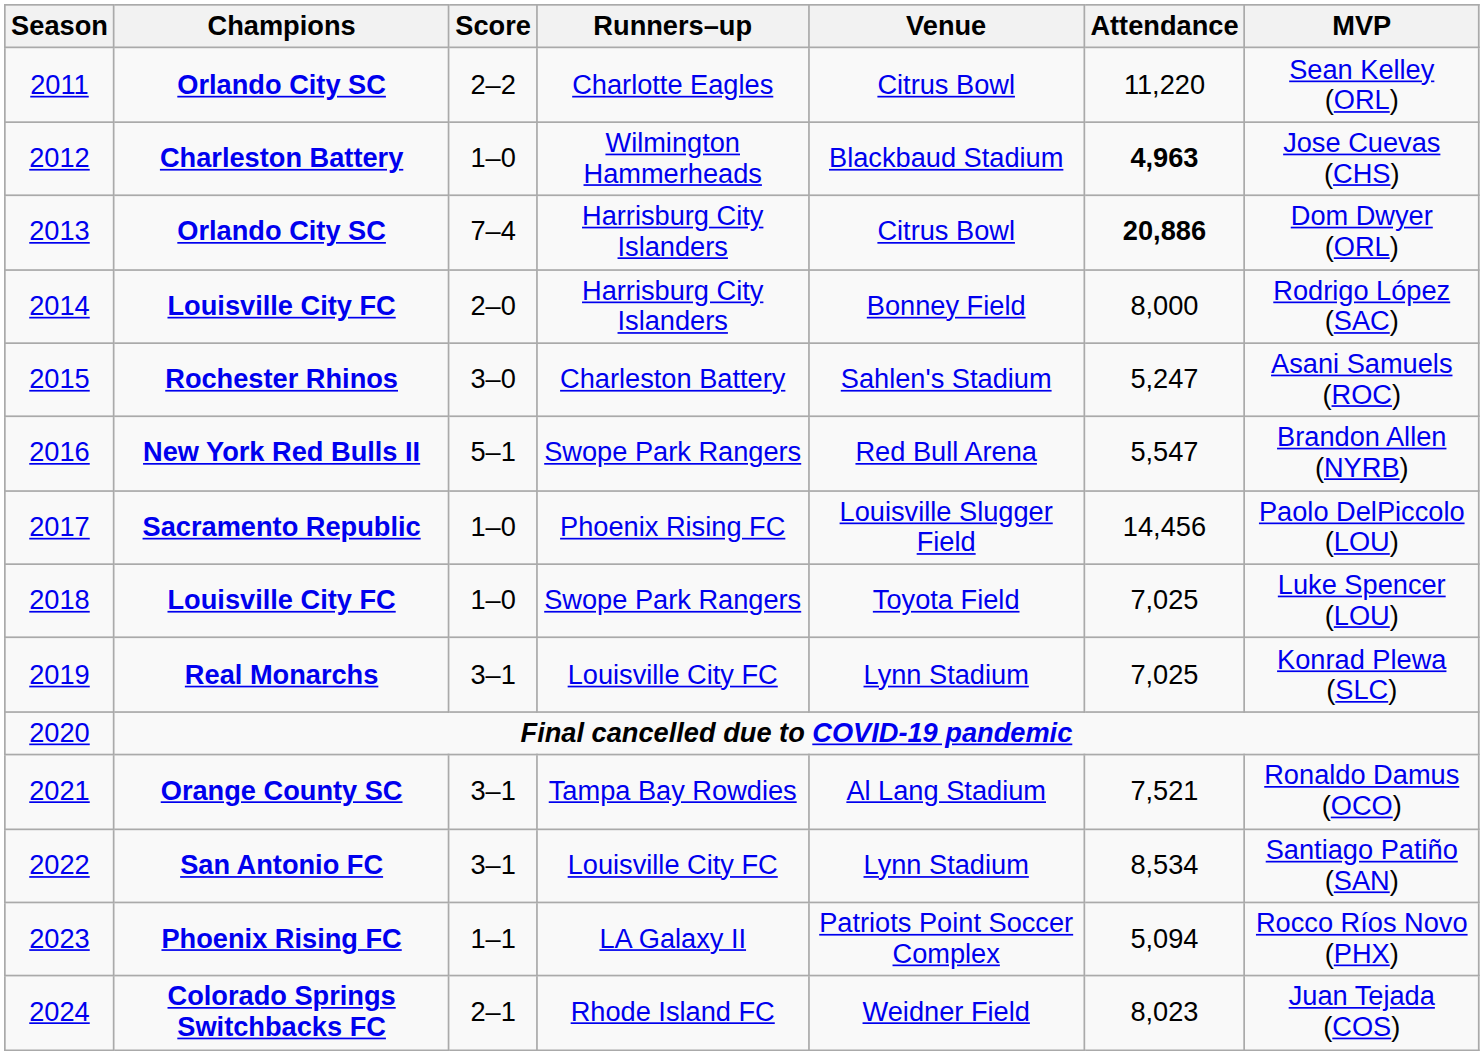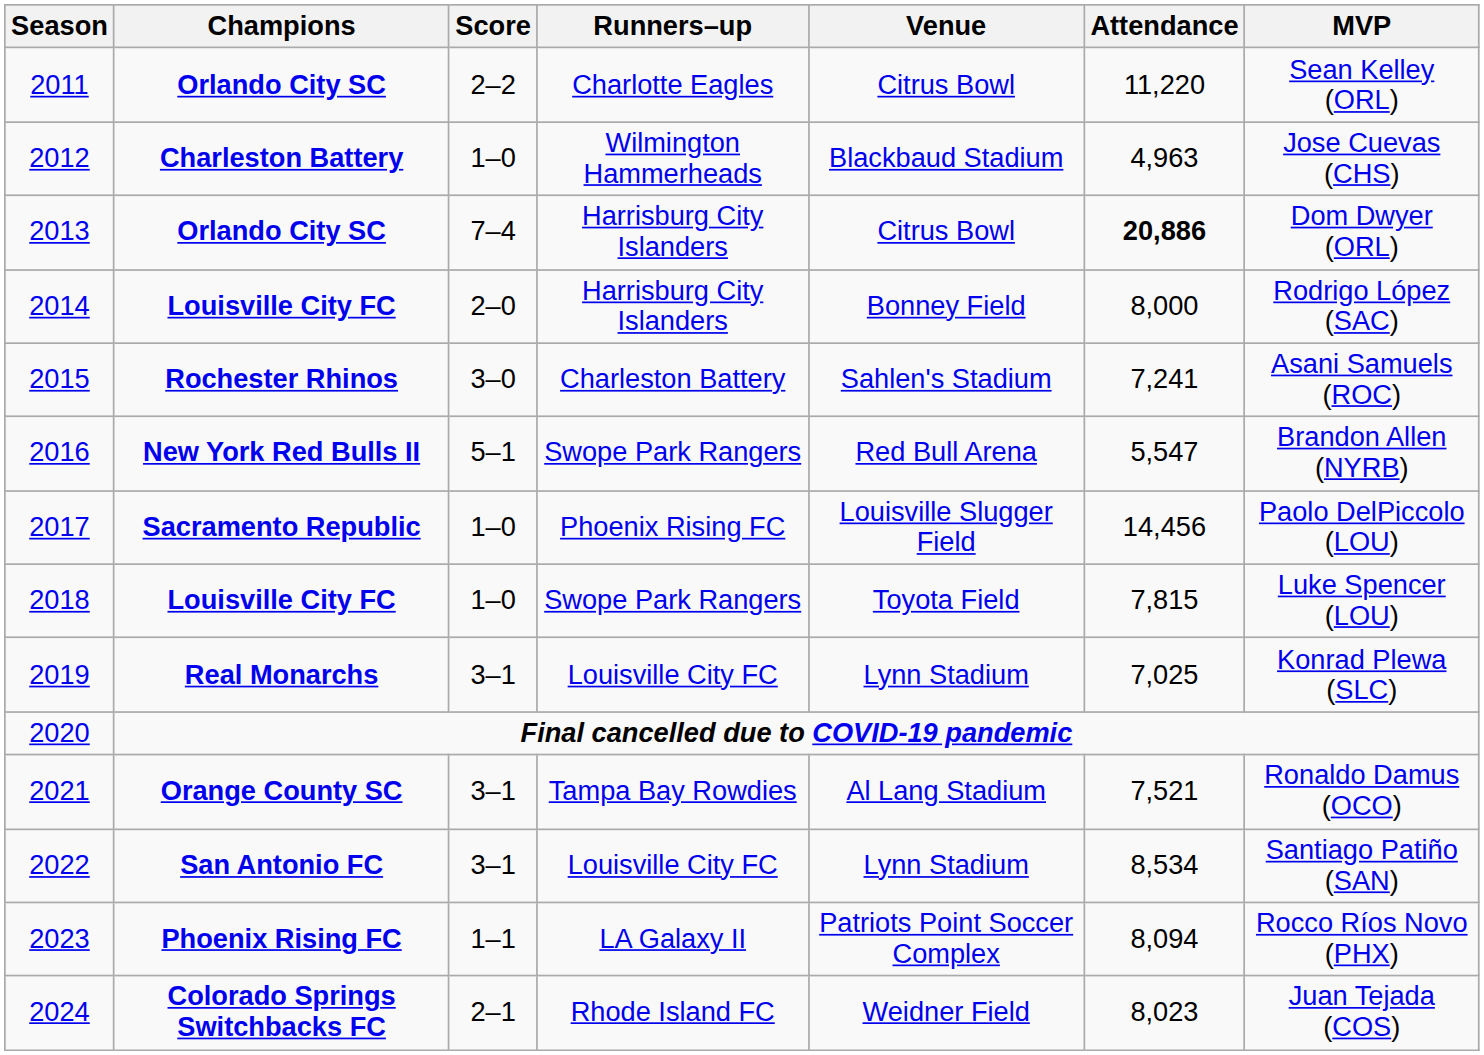 <table class="wikitable" style="text-align:center">
 <tr>
 <th>Season</th>
 <th>Champions</th>
 <th>Score</th>
 <th>Runners–up</th>
 <th>Venue</th>
 <th>Attendance</th>
 <th>MVP</th>
 </tr>
 <tr>
 <td><a href='#'>2011</a></td>
 <td><strong><a href='#'>Orlando City SC</a></strong></td>
 <td>2–2 </td>
 <td><a href='#'>Charlotte Eagles</a></td>
 <td><a href='#'>Citrus Bowl</a></td>
 <td>11,220</td>
 <td><a href='#'>Sean Kelley</a> (<a href='#'>ORL</a>)</td>
 </tr>
 <tr>
 <td><a href='#'>2012</a></td>
 <td><strong><a href='#'>Charleston Battery</a></strong></td>
 <td>1–0</td>
 <td><a href='#'>Wilmington Hammerheads</a></td>
 <td><a href='#'>Blackbaud Stadium</a></td>
-<td><strong>4,963</strong></td>
+<td>4,963</td>
 <td><a href='#'>Jose Cuevas</a> (<a href='#'>CHS</a>)</td>
 </tr>
 <tr>
 <td><a href='#'>2013</a></td>
 <td><strong><a href='#'>Orlando City SC</a></strong></td>
 <td>7–4</td>
 <td><a href='#'>Harrisburg City Islanders</a></td>
 <td><a href='#'>Citrus Bowl</a></td>
 <td><strong>20,886</strong></td>
 <td><a href='#'>Dom Dwyer</a> (<a href='#'>ORL</a>)</td>
 </tr>
 <tr>
 <td><a href='#'>2014</a></td>
 <td><strong><a href='#'>Louisville City FC</a></strong></td>
 <td>2–0</td>
 <td><a href='#'>Harrisburg City Islanders</a></td>
 <td><a href='#'>Bonney Field</a></td>
 <td>8,000</td>
 <td><a href='#'>Rodrigo López</a> (<a href='#'>SAC</a>)</td>
 </tr>
 <tr>
 <td><a href='#'>2015</a></td>
 <td><strong><a href='#'>Rochester Rhinos</a></strong></td>
 <td>3–0</td>
 <td><a href='#'>Charleston Battery</a></td>
 <td><a href='#'>Sahlen's Stadium</a></td>
-<td>5,247</td>
+<td>7,241</td>
 <td><a href='#'>Asani Samuels</a> (<a href='#'>ROC</a>)</td>
 </tr>
 <tr>
 <td><a href='#'>2016</a></td>
 <td><strong><a href='#'>New York Red Bulls II</a></strong></td>
 <td>5–1</td>
 <td><a href='#'>Swope Park Rangers</a></td>
 <td><a href='#'>Red Bull Arena</a></td>
 <td>5,547</td>
 <td><a href='#'>Brandon Allen</a> (<a href='#'>NYRB</a>)</td>
 </tr>
 <tr>
 <td><a href='#'>2017</a></td>
 <td><strong><a href='#'>Sacramento Republic</a></strong></td>
 <td>1–0</td>
 <td><a href='#'>Phoenix Rising FC</a></td>
 <td><a href='#'>Louisville Slugger Field</a></td>
 <td>14,456</td>
 <td><a href='#'>Paolo DelPiccolo</a> (<a href='#'>LOU</a>)</td>
 </tr>
 <tr>
 <td><a href='#'>2018</a></td>
 <td><strong><a href='#'>Louisville City FC</a></strong></td>
 <td>1–0</td>
 <td><a href='#'>Swope Park Rangers</a></td>
 <td><a href='#'>Toyota Field</a></td>
-<td>7,025</td>
+<td>7,815</td>
 <td><a href='#'>Luke Spencer</a> (<a href='#'>LOU</a>)</td>
 </tr>
 <tr>
 <td><a href='#'>2019</a></td>
 <td><strong><a href='#'>Real Monarchs</a></strong></td>
 <td>3–1</td>
 <td><a href='#'>Louisville City FC</a></td>
 <td><a href='#'>Lynn Stadium</a></td>
 <td>7,025</td>
 <td><a href='#'>Konrad Plewa</a> (<a href='#'>SLC</a>)</td>
 </tr>
 <tr>
 <td><a href='#'>2020</a></td>
 <td colspan="6" rowspan="1" style="text-align:center;"><strong><em>Final cancelled due to <a href='#'>COVID-19 pandemic</a></em></strong></td>
 </tr>
 <tr>
 <td><a href='#'>2021</a></td>
 <td><strong><a href='#'>Orange County SC</a></strong></td>
 <td>3–1</td>
 <td><a href='#'>Tampa Bay Rowdies</a></td>
 <td><a href='#'>Al Lang Stadium</a></td>
 <td>7,521</td>
 <td><a href='#'>Ronaldo Damus</a> (<a href='#'>OCO</a>)</td>
 </tr>
 <tr>
 <td><a href='#'>2022</a></td>
 <td><strong><a href='#'>San Antonio FC</a></strong></td>
 <td>3–1</td>
 <td><a href='#'>Louisville City FC</a></td>
 <td><a href='#'>Lynn Stadium</a></td>
 <td>8,534</td>
 <td><a href='#'>Santiago Patiño</a> (<a href='#'>SAN</a>)</td>
 </tr>
 <tr>
 <td><a href='#'>2023</a></td>
 <td><strong><a href='#'>Phoenix Rising FC</a></strong></td>
 <td>1–1 </td>
 <td><a href='#'>LA Galaxy II</a></td>
 <td><a href='#'>Patriots Point Soccer Complex</a></td>
-<td>5,094</td>
+<td>8,094</td>
 <td><a href='#'>Rocco Ríos Novo</a> (<a href='#'>PHX</a>)</td>
 </tr>
 <tr>
 <td><a href='#'>2024</a></td>
 <td><strong><a href='#'>Colorado Springs Switchbacks FC</a></strong></td>
 <td>2–1 </td>
 <td><a href='#'>Rhode Island FC</a></td>
 <td><a href='#'>Weidner Field</a></td>
 <td>8,023</td>
 <td><a href='#'>Juan Tejada</a> (<a href='#'>COS</a>)</td>
 </tr>
 </table>
